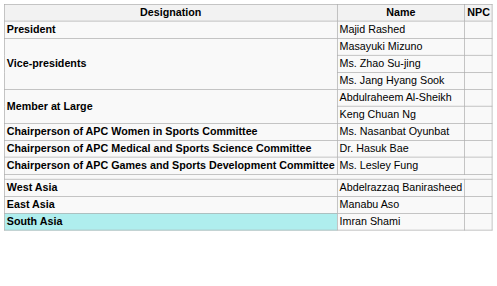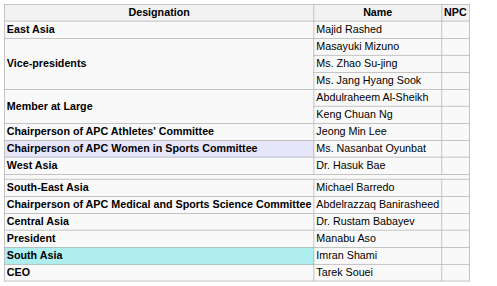 <table class="wikitable">
 <tr>
 <th>Designation</th>
 <th>Name</th>
 <th>NPC</th>
 </tr>
 <tr>
-<td><strong>President</strong></td>
+<td><strong>East Asia</strong></td>
 <td>Majid Rashed</td>
 <td></td>
 </tr>
 <tr>
 <td rowspan="3"><strong>Vice-presidents</strong></td>
 <td>Masayuki Mizuno</td>
 <td></td>
 </tr>
 <tr>
 <td>Ms. Zhao Su-jing</td>
 <td></td>
 </tr>
 <tr>
 <td>Ms. Jang Hyang Sook</td>
 <td></td>
 </tr>
 <tr>
 <td rowspan="2"><strong>Member at Large</strong></td>
 <td>Abdulraheem Al-Sheikh</td>
 <td></td>
 </tr>
 <tr>
 <td>Keng Chuan Ng</td>
 <td></td>
 </tr>
 <tr>
-<td><strong>Chairperson of APC Women in Sports Committee</strong></td>
+<td><strong>Chairperson of APC Athletes' Committee</strong></td>
+<td>Jeong Min Lee</td>
+<td></td>
+</tr>
+<tr>
+<td style="background: lavender;"><strong>Chairperson of APC Women in Sports Committee</strong></td>
 <td>Ms. Nasanbat Oyunbat</td>
 <td></td>
 </tr>
 <tr>
-<td><strong>Chairperson of APC Medical and Sports Science Committee</strong></td>
+<td><strong>West Asia</strong></td>
 <td>Dr. Hasuk Bae</td>
-<td></td>
-</tr>
-<tr>
-<td><strong>Chairperson of APC Games and Sports Development Committee</strong></td>
-<td>Ms. Lesley Fung</td>
 <td></td>
 </tr>
 <tr>
 <td colspan=3></td>
 </tr>
 <tr>
-<td><strong>West Asia</strong></td>
+<td><strong>South-East Asia</strong></td>
+<td>Michael Barredo</td>
+<td></td>
+</tr>
+<tr>
+<td><strong>Chairperson of APC Medical and Sports Science Committee</strong></td>
 <td>Abdelrazzaq Banirasheed</td>
 <td></td>
 </tr>
 <tr>
-<td><strong>East Asia</strong></td>
+<td><strong>Central Asia</strong></td>
+<td>Dr. Rustam Babayev</td>
+<td></td>
+</tr>
+<tr>
+<td><strong>President</strong></td>
 <td>Manabu Aso</td>
 <td></td>
 </tr>
 <tr>
 <td style="background: paleturquoise;"><strong>South Asia</strong></td>
 <td>Imran Shami</td>
 <td></td>
 </tr>
+<tr>
+<td><strong>CEO</strong></td>
+<td>Tarek Souei</td>
+<td></td>
+</tr>
 </table>
